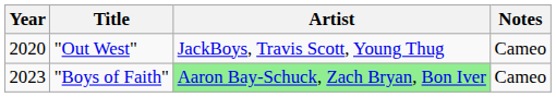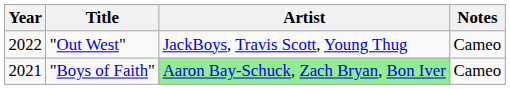 <table class="wikitable sortable">
 <tr>
 <th>Year</th>
 <th>Title</th>
 <th>Artist</th>
 <th>Notes</th>
 </tr>
 <tr>
-<td>2020</td>
+<td>2022</td>
 <td>"<a href='#'>Out West</a>"</td>
 <td><a href='#'>JackBoys</a>, <a href='#'>Travis Scott</a>, <a href='#'>Young Thug</a></td>
 <td>Cameo</td>
 </tr>
 <tr>
-<td>2023</td>
+<td>2021</td>
 <td>"<a href='#'>Boys of Faith</a>"</td>
 <td style="background: lightgreen;"><a href='#'>Aaron Bay-Schuck</a>, <a href='#'>Zach Bryan</a>, <a href='#'>Bon Iver</a></td>
 <td>Cameo</td>
 </tr>
 </table>
